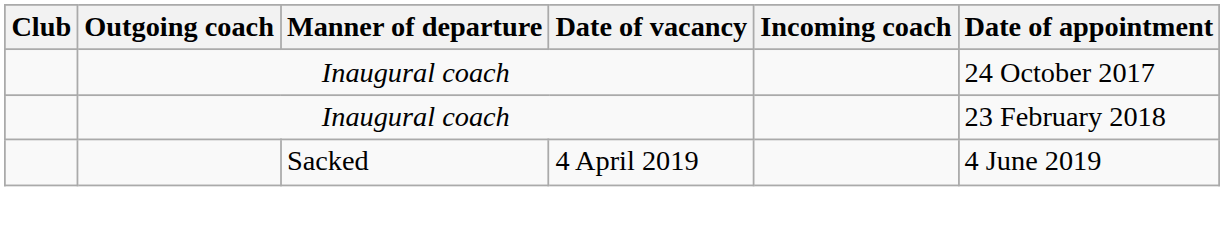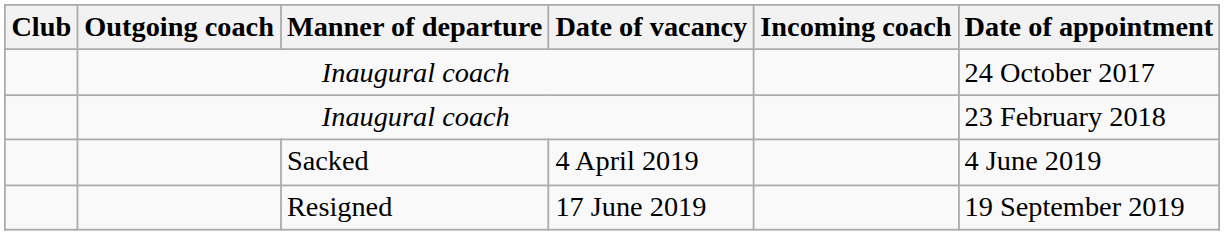 <table class="wikitable sortable">
 <tr>
 <th>Club</th>
 <th>Outgoing coach</th>
 <th>Manner of departure</th>
 <th>Date of vacancy</th>
 <th>Incoming coach</th>
 <th>Date of appointment</th>
 </tr>
 <tr>
 <td></td>
 <td colspan="3" style="text-align:center;"><em>Inaugural coach</em></td>
 <td></td>
 <td>24 October 2017</td>
 </tr>
 <tr>
 <td></td>
 <td colspan="3" style="text-align:center;"><em>Inaugural coach</em></td>
 <td></td>
 <td>23 February 2018</td>
 </tr>
 <tr>
 <td></td>
 <td></td>
 <td>Sacked</td>
 <td>4 April 2019</td>
 <td></td>
 <td>4 June 2019</td>
 </tr>
+<tr>
+<td></td>
+<td></td>
+<td>Resigned</td>
+<td>17 June 2019</td>
+<td></td>
+<td>19 September 2019</td>
+</tr>
 </table>
